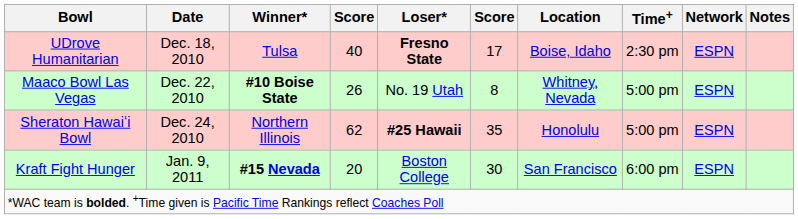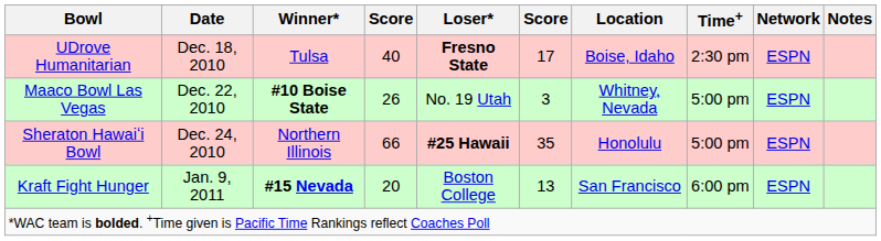 <table class="wikitable">
 <tr>
 <th>Bowl</th>
 <th>Date</th>
 <th>Winner*</th>
 <th>Score</th>
 <th>Loser*</th>
 <th>Score</th>
 <th>Location</th>
 <th>Time<sup>+</sup></th>
 <th>Network</th>
 <th>Notes</th>
 </tr>
 <tr bgcolor=#ffcccc>
 <td align=center><a href='#'>UDrove Humanitarian</a></td>
 <td align=center>Dec. 18, 2010</td>
 <td align=center><a href='#'>Tulsa</a></td>
 <td align=center>40</td>
 <td align=center><strong>Fresno State</strong></td>
 <td align=center>17</td>
 <td align=center><a href='#'>Boise, Idaho</a></td>
 <td align=center>2:30 pm</td>
 <td align=center><a href='#'>ESPN</a></td>
 <td></td>
 </tr>
 <tr bgcolor=#ccffcc>
 <td align=center><a href='#'>Maaco Bowl Las Vegas</a></td>
 <td align=center>Dec. 22, 2010</td>
 <td align=center><strong>#10 Boise State</strong></td>
 <td align=center>26</td>
 <td align=center>No. 19 <a href='#'>Utah</a></td>
-<td align=center>8</td>
+<td align=center>3</td>
 <td align=center><a href='#'>Whitney, Nevada</a></td>
 <td align=center>5:00 pm</td>
 <td align=center><a href='#'>ESPN</a></td>
 <td></td>
 </tr>
 <tr bgcolor=#ffcccc>
 <td align=center><a href='#'>Sheraton Hawaiʻi Bowl</a></td>
 <td align=center>Dec. 24, 2010</td>
 <td align=center><a href='#'>Northern Illinois</a></td>
-<td align=center>62</td>
+<td align=center>66</td>
 <td align=center><strong>#25 Hawaii</strong></td>
 <td align=center>35</td>
 <td align=center><a href='#'>Honolulu</a></td>
 <td align=center>5:00 pm</td>
 <td align=center><a href='#'>ESPN</a></td>
 <td></td>
 </tr>
 <tr bgcolor=#ccffcc>
 <td align=center><a href='#'>Kraft Fight Hunger</a></td>
 <td align=center>Jan. 9, 2011</td>
 <td align=center><strong>#15 <a href='#'>Nevada</a></strong></td>
 <td align=center>20</td>
 <td align=center><a href='#'>Boston College</a></td>
-<td align=center>30</td>
+<td align=center>13</td>
 <td align=center><a href='#'>San Francisco</a></td>
 <td align=center>6:00 pm</td>
 <td align=center><a href='#'>ESPN</a></td>
 <td></td>
 </tr>
 <tr>
 <td colspan="12" style="text-align:left;"><small>*WAC team is <strong>bolded</strong>. <sup>+</sup>Time given is <a href='#'>Pacific Time</a> Rankings reflect <a href='#'>Coaches Poll</a></small></td>
 </tr>
 </table>
